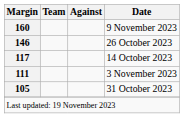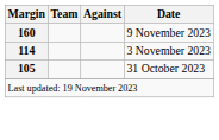 <table class="wikitable sortable">
 <tr>
 <th data-sort-type=number>Margin</th>
 <th>Team</th>
 <th>Against</th>
 <th data-sort-type=date>Date</th>
 </tr>
 <tr>
 <th>160</th>
 <td></td>
 <td></td>
 <td>9 November 2023</td>
 </tr>
 <tr>
-<th>146</th>
-<td></td>
-<td></td>
-<td>26 October 2023</td>
-</tr>
-<tr>
-<th>117</th>
-<td></td>
-<td></td>
-<td>14 October 2023</td>
-</tr>
-<tr>
-<th>111</th>
+<th>114</th>
 <td></td>
 <td></td>
 <td>3 November 2023</td>
 </tr>
 <tr>
 <th>105</th>
 <td></td>
 <td></td>
 <td>31 October 2023</td>
 </tr>
 <tr>
 </tr>
 <tr class="sortbottom">
 <td colspan="4"><small>Last updated: 19 November 2023</small></td>
 </tr>
 </table>
